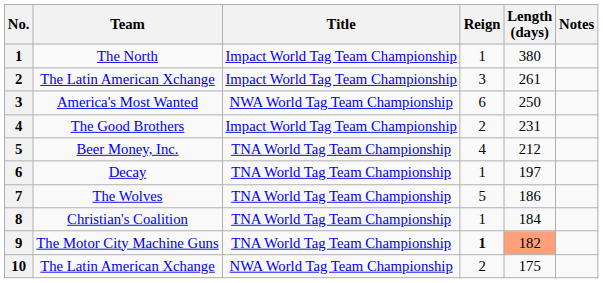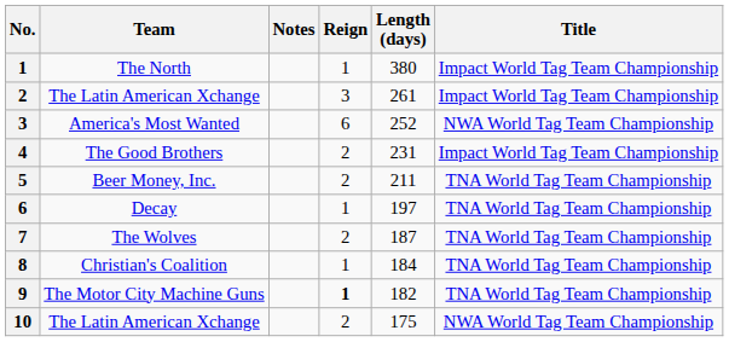 <table class="wikitable sortable" style="text-align: center">
 <tr>
 <th>No.</th>
 <th>Team</th>
-<th>Title</th>
+<th>Notes</th>
 <th>Reign</th>
 <th>Length<br>(days)</th>
-<th>Notes</th>
+<th>Title</th>
 </tr>
 <tr>
 <th>1</th>
 <td><a href='#'>The North</a><br></td>
-<td><a href='#'>Impact World Tag Team Championship</a></td>
+<td></td>
 <td>1</td>
 <td>380</td>
-<td></td>
+<td><a href='#'>Impact World Tag Team Championship</a></td>
 </tr>
 <tr>
 <th>2</th>
 <td><a href='#'>The Latin American Xchange</a><br></td>
-<td><a href='#'>Impact World Tag Team Championship</a></td>
+<td></td>
 <td>3</td>
 <td>261</td>
-<td></td>
+<td><a href='#'>Impact World Tag Team Championship</a></td>
 </tr>
 <tr>
 <th>3</th>
 <td><a href='#'>America's Most Wanted</a><br></td>
+<td></td>
+<td>6</td>
+<td>252</td>
 <td><a href='#'>NWA World Tag Team Championship</a></td>
-<td>6</td>
-<td>250</td>
-<td></td>
 </tr>
 <tr>
 <th>4</th>
 <td><a href='#'>The Good Brothers</a><br></td>
-<td><a href='#'>Impact World Tag Team Championship</a></td>
+<td></td>
 <td>2</td>
 <td>231</td>
-<td></td>
+<td><a href='#'>Impact World Tag Team Championship</a></td>
 </tr>
 <tr>
 <th>5</th>
 <td><a href='#'>Beer Money, Inc.</a><br></td>
+<td></td>
+<td>2</td>
+<td>211</td>
 <td><a href='#'>TNA World Tag Team Championship</a></td>
-<td>4</td>
-<td>212</td>
-<td></td>
 </tr>
 <tr>
 <th>6</th>
 <td><a href='#'>Decay</a><br></td>
-<td><a href='#'>TNA World Tag Team Championship</a></td>
+<td></td>
 <td>1</td>
 <td>197</td>
-<td></td>
+<td><a href='#'>TNA World Tag Team Championship</a></td>
 </tr>
 <tr>
 <th>7</th>
 <td><a href='#'>The Wolves</a><br></td>
+<td></td>
+<td>2</td>
+<td>187</td>
 <td><a href='#'>TNA World Tag Team Championship</a></td>
-<td>5</td>
-<td>186</td>
-<td></td>
 </tr>
 <tr>
 <th>8</th>
 <td><a href='#'>Christian's Coalition</a><br></td>
-<td><a href='#'>TNA World Tag Team Championship</a></td>
+<td></td>
 <td>1</td>
 <td>184</td>
-<td></td>
+<td><a href='#'>TNA World Tag Team Championship</a></td>
 </tr>
 <tr>
 <th>9</th>
 <td><a href='#'>The Motor City Machine Guns</a><br></td>
+<td></td>
+<td><strong>1</strong></td>
+<td>182</td>
 <td><a href='#'>TNA World Tag Team Championship</a></td>
-<td><strong>1</strong></td>
-<td style="background: lightsalmon;">182</td>
-<td></td>
 </tr>
 <tr>
 <th>10</th>
 <td><a href='#'>The Latin American Xchange</a><br></td>
-<td><a href='#'>NWA World Tag Team Championship</a></td>
+<td></td>
 <td>2</td>
 <td>175</td>
-<td></td>
+<td><a href='#'>NWA World Tag Team Championship</a></td>
 </tr>
 </table>
